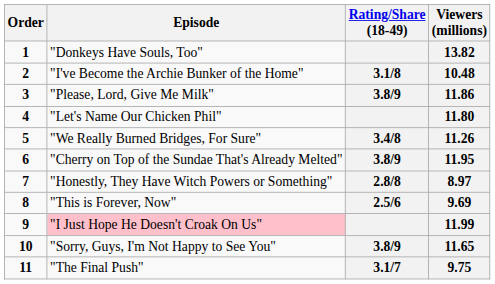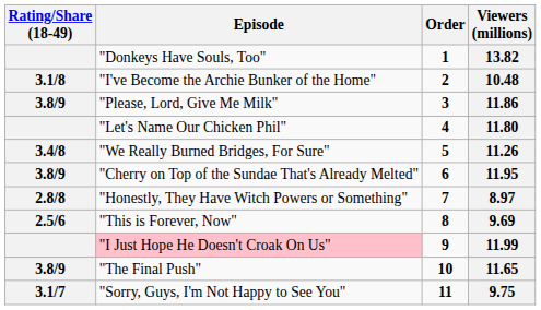 <table class="wikitable">
 <tr>
+<th><a href='#'>Rating/Share</a><br>(18-49)</th>
+<th>Episode</th>
 <th>Order</th>
-<th>Episode</th>
-<th><a href='#'>Rating/Share</a><br>(18-49)</th>
 <th>Viewers<br>(millions)</th>
 </tr>
 <tr>
+<th></th>
+<td>"Donkeys Have Souls, Too"</td>
 <td style="text-align:center"><strong>1</strong></td>
-<td>"Donkeys Have Souls, Too"</td>
-<th></th>
 <th>13.82</th>
 </tr>
 <tr>
+<th>3.1/8</th>
+<td>"I've Become the Archie Bunker of the Home"</td>
 <td style="text-align:center"><strong>2</strong></td>
-<td>"I've Become the Archie Bunker of the Home"</td>
-<th>3.1/8</th>
 <th>10.48</th>
 </tr>
 <tr>
+<th>3.8/9</th>
+<td>"Please, Lord, Give Me Milk"</td>
 <td style="text-align:center"><strong>3</strong></td>
-<td>"Please, Lord, Give Me Milk"</td>
-<th>3.8/9</th>
 <th>11.86</th>
 </tr>
 <tr>
+<th></th>
+<td>"Let's Name Our Chicken Phil"</td>
 <td style="text-align:center"><strong>4</strong></td>
-<td>"Let's Name Our Chicken Phil"</td>
-<th></th>
 <th>11.80</th>
 </tr>
 <tr>
+<th>3.4/8</th>
+<td>"We Really Burned Bridges, For Sure"</td>
 <td style="text-align:center"><strong>5</strong></td>
-<td>"We Really Burned Bridges, For Sure"</td>
-<th>3.4/8</th>
 <th>11.26</th>
 </tr>
 <tr>
+<th>3.8/9</th>
+<td>"Cherry on Top of the Sundae That's Already Melted"</td>
 <td style="text-align:center"><strong>6</strong></td>
-<td>"Cherry on Top of the Sundae That's Already Melted"</td>
-<th>3.8/9</th>
 <th>11.95</th>
 </tr>
 <tr>
+<th>2.8/8</th>
+<td>"Honestly, They Have Witch Powers or Something"</td>
 <td style="text-align:center"><strong>7</strong></td>
-<td>"Honestly, They Have Witch Powers or Something"</td>
-<th>2.8/8</th>
 <th>8.97</th>
 </tr>
 <tr>
+<th>2.5/6</th>
+<td>"This is Forever, Now"</td>
 <td style="text-align:center"><strong>8</strong></td>
-<td>"This is Forever, Now"</td>
-<th>2.5/6</th>
 <th>9.69</th>
 </tr>
 <tr>
+<th></th>
+<td style="background: pink;">"I Just Hope He Doesn't Croak On Us"</td>
 <td style="text-align:center"><strong>9</strong></td>
-<td style="background: pink;">"I Just Hope He Doesn't Croak On Us"</td>
-<th></th>
 <th>11.99</th>
 </tr>
 <tr>
+<th>3.8/9</th>
+<td>"The Final Push"</td>
 <td style="text-align:center"><strong>10</strong></td>
-<td>"Sorry, Guys, I'm Not Happy to See You"</td>
-<th>3.8/9</th>
 <th>11.65</th>
 </tr>
 <tr>
+<th>3.1/7</th>
+<td>"Sorry, Guys, I'm Not Happy to See You"</td>
 <td style="text-align:center"><strong>11</strong></td>
-<td>"The Final Push"</td>
-<th>3.1/7</th>
 <th>9.75</th>
 </tr>
 </table>
